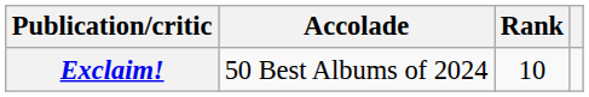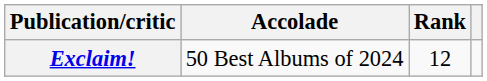 <table class="wikitable sortable plainrowheaders">
 <tr>
 <th scope="col">Publication/critic</th>
 <th scope="col">Accolade</th>
 <th scope="col">Rank</th>
 <th scope="col" class="unsortable"></th>
 </tr>
 <tr>
 <th scope="row"><em><a href='#'>Exclaim!</a></em></th>
 <td>50 Best Albums of 2024</td>
-<td style="text-align: center;">10</td>
+<td style="text-align: center;">12</td>
 <td style="text-align: center;"></td>
 </tr>
 </table>
